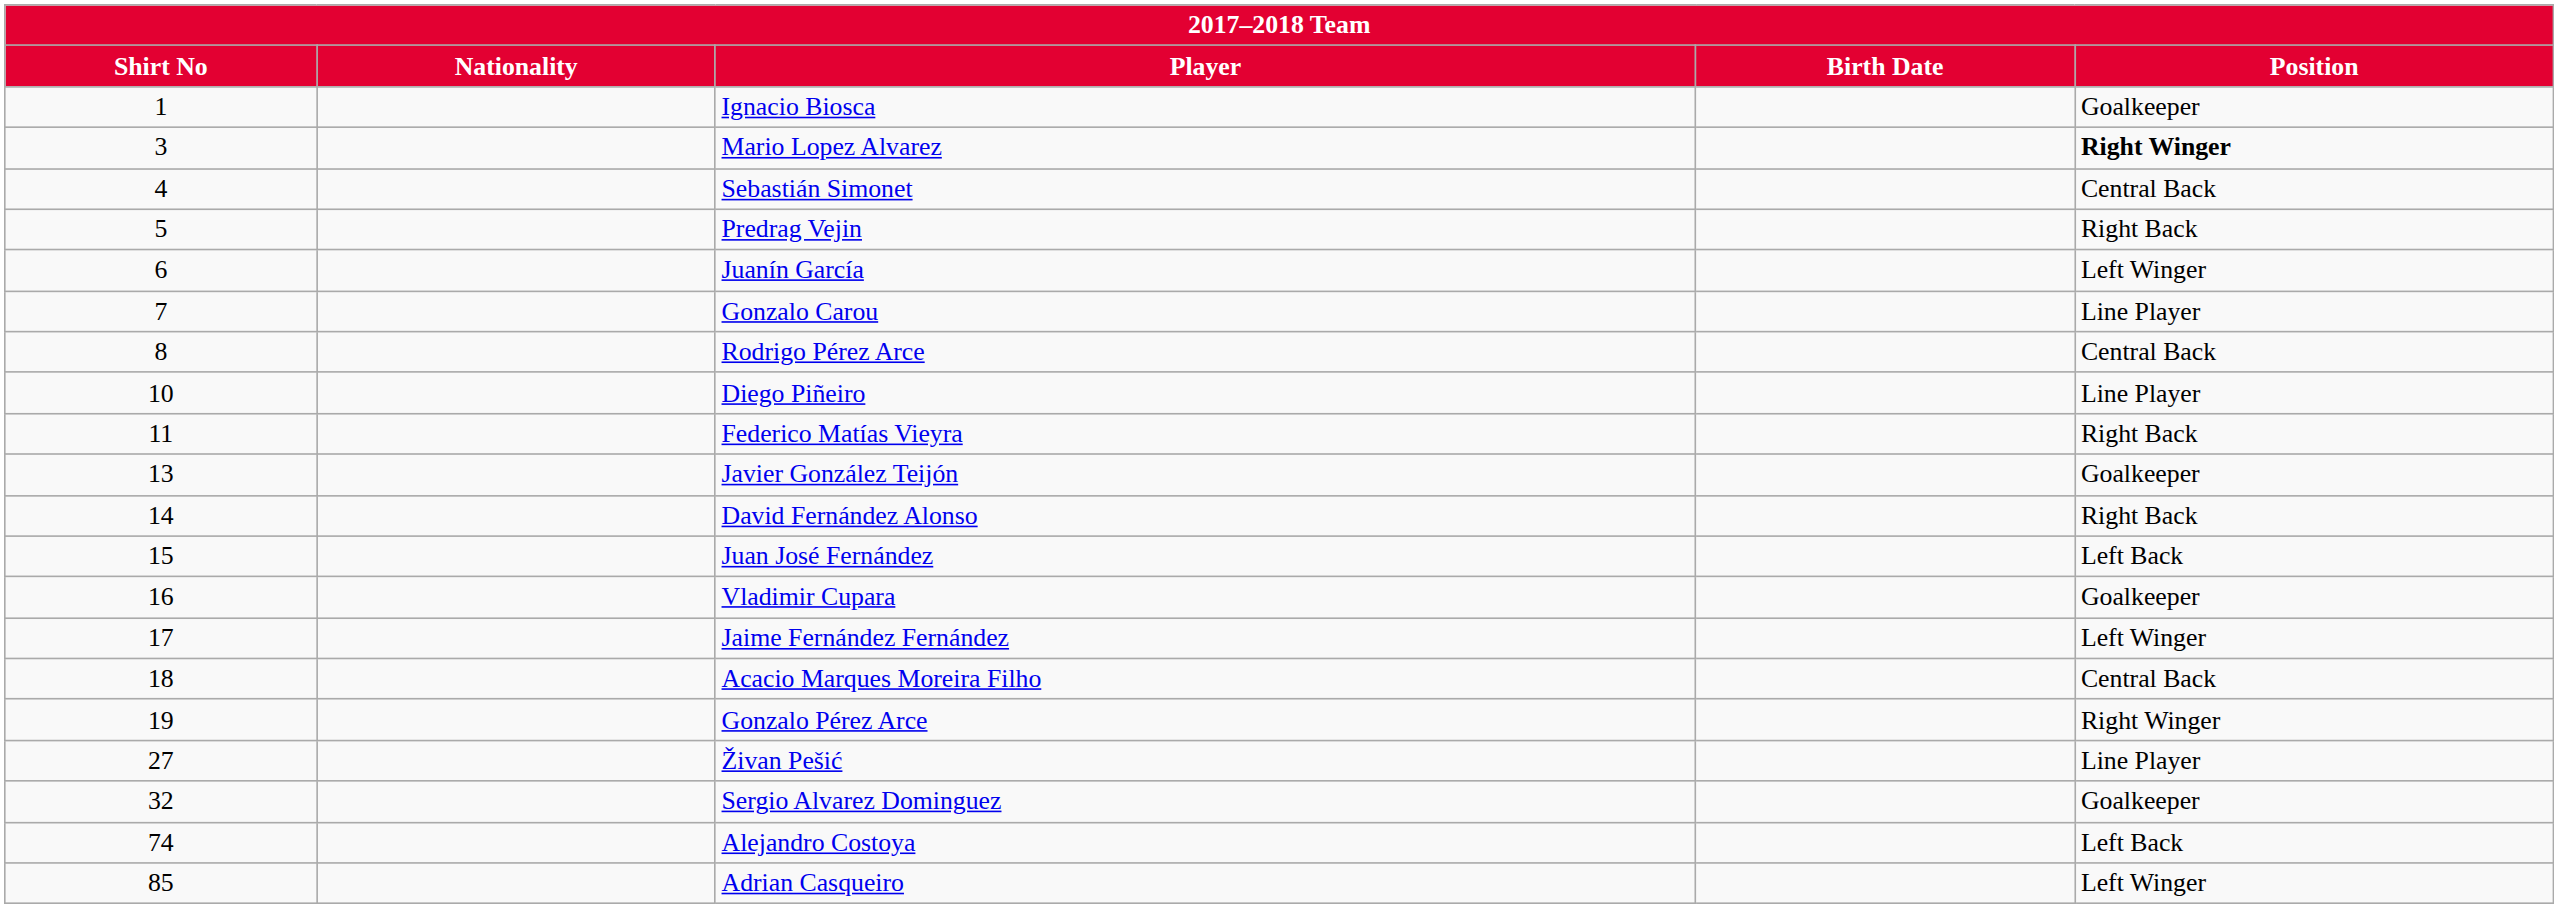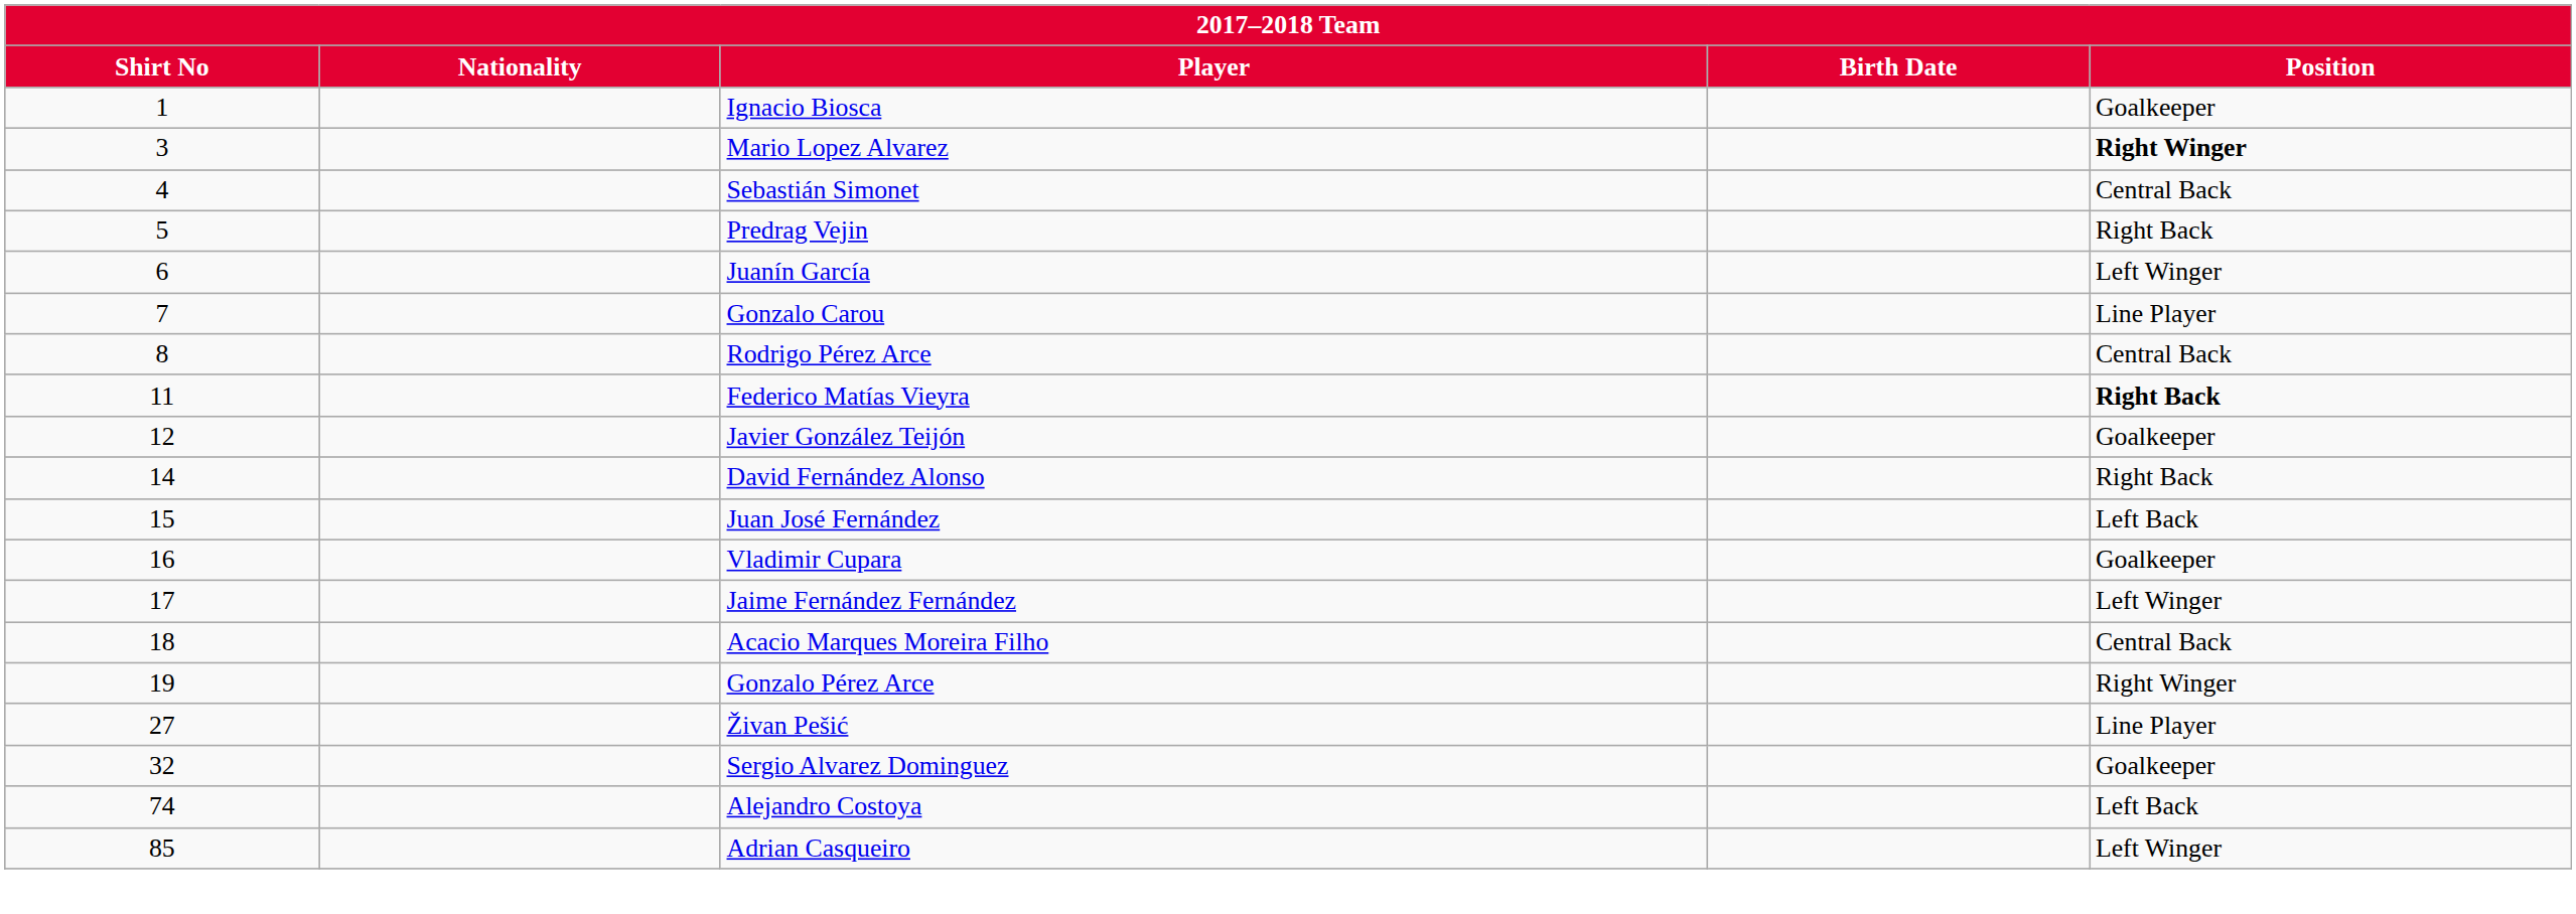 <table class="wikitable collapsible collapsed" style="width:100%;">
 <tr>
 <th colspan=5 style="background-color:#E30032;color:#FFFFFF;text-align:center;"> <strong>2017–2018 Team</strong></th>
 </tr>
 <tr>
 <th style="color:#FFFFFF; background:#E30032">Shirt No</th>
 <th style="color:#FFFFFF; background:#E30032">Nationality</th>
 <th style="color:#FFFFFF; background:#E30032">Player</th>
 <th style="color:#FFFFFF; background:#E30032">Birth Date</th>
 <th style="color:#FFFFFF; background:#E30032">Position</th>
 </tr>
 <tr>
 <td align=center>1</td>
 <td></td>
 <td><a href='#'>Ignacio Biosca</a></td>
 <td></td>
 <td>Goalkeeper</td>
 </tr>
 <tr>
 <td align=center>3</td>
 <td></td>
 <td><a href='#'>Mario Lopez Alvarez</a></td>
 <td></td>
 <td><strong>Right Winger</strong></td>
 </tr>
 <tr>
 <td align=center>4</td>
 <td></td>
 <td><a href='#'>Sebastián Simonet</a></td>
 <td></td>
 <td>Central Back</td>
 </tr>
 <tr>
 <td align=center>5</td>
 <td></td>
 <td><a href='#'>Predrag Vejin</a></td>
 <td></td>
 <td>Right Back</td>
 </tr>
 <tr>
 <td align=center>6</td>
 <td></td>
 <td><a href='#'>Juanín García</a></td>
 <td></td>
 <td>Left Winger</td>
 </tr>
 <tr>
 <td align=center>7</td>
 <td></td>
 <td><a href='#'>Gonzalo Carou</a></td>
 <td></td>
 <td>Line Player</td>
 </tr>
 <tr>
 <td align=center>8</td>
 <td></td>
 <td><a href='#'>Rodrigo Pérez Arce</a></td>
 <td></td>
 <td>Central Back</td>
 </tr>
 <tr>
-<td align=center>10</td>
-<td></td>
-<td><a href='#'>Diego Piñeiro</a></td>
-<td></td>
-<td>Line Player</td>
-</tr>
-<tr>
 <td align=center>11</td>
 <td></td>
 <td><a href='#'>Federico Matías Vieyra</a></td>
 <td></td>
-<td>Right Back</td>
+<td><strong>Right Back</strong></td>
 </tr>
 <tr>
-<td align=center>13</td>
+<td align=center>12</td>
 <td></td>
 <td><a href='#'>Javier González Teijón</a></td>
 <td></td>
 <td>Goalkeeper</td>
 </tr>
 <tr>
 <td align=center>14</td>
 <td></td>
 <td><a href='#'>David Fernández Alonso</a></td>
 <td></td>
 <td>Right Back</td>
 </tr>
 <tr>
 <td align=center>15</td>
 <td></td>
 <td><a href='#'>Juan José Fernández</a></td>
 <td></td>
 <td>Left Back</td>
 </tr>
 <tr>
 <td align=center>16</td>
 <td></td>
 <td><a href='#'>Vladimir Cupara</a></td>
 <td></td>
 <td>Goalkeeper</td>
 </tr>
 <tr>
 <td align=center>17</td>
 <td></td>
 <td><a href='#'>Jaime Fernández Fernández</a></td>
 <td></td>
 <td>Left Winger</td>
 </tr>
 <tr>
 <td align=center>18</td>
 <td></td>
 <td><a href='#'>Acacio Marques Moreira Filho</a></td>
 <td></td>
 <td>Central Back</td>
 </tr>
 <tr>
 <td align=center>19</td>
 <td></td>
 <td><a href='#'>Gonzalo Pérez Arce</a></td>
 <td></td>
 <td>Right Winger</td>
 </tr>
 <tr>
 <td align=center>27</td>
 <td></td>
 <td><a href='#'>Živan Pešić</a></td>
 <td></td>
 <td>Line Player</td>
 </tr>
 <tr>
 <td align=center>32</td>
 <td></td>
 <td><a href='#'>Sergio Alvarez Dominguez</a></td>
 <td></td>
 <td>Goalkeeper</td>
 </tr>
 <tr>
 <td align=center>74</td>
 <td></td>
 <td><a href='#'>Alejandro Costoya</a></td>
 <td></td>
 <td>Left Back</td>
 </tr>
 <tr>
 <td align=center>85</td>
 <td></td>
 <td><a href='#'>Adrian Casqueiro</a></td>
 <td></td>
 <td>Left Winger</td>
 </tr>
 </table>
